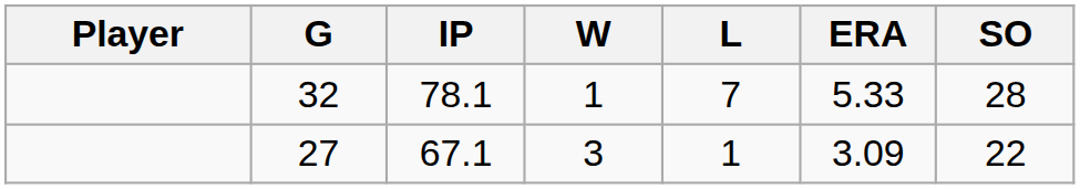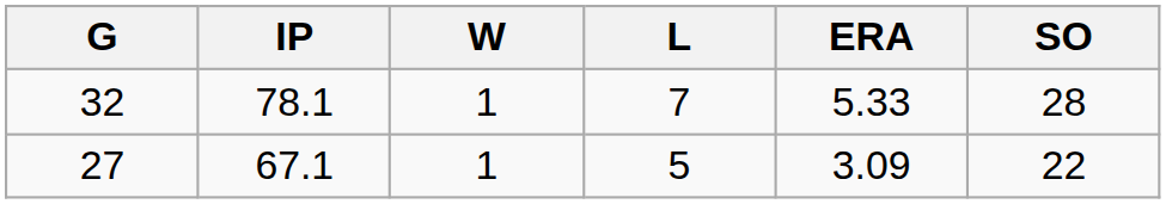 <table class="wikitable sortable">
 <tr>
-<th bgcolor="#DDDDFF" width="16%">Player</th>
 <th bgcolor="#DDDDFF" width="9%">G</th>
 <th bgcolor="#DDDDFF" width="9%">IP</th>
 <th bgcolor="#DDDDFF" width="9%">W</th>
 <th bgcolor="#DDDDFF" width="9%">L</th>
 <th bgcolor="#DDDDFF" width="9%">ERA</th>
 <th bgcolor="#DDDDFF" width="9%">SO</th>
 </tr>
 <tr align="center">
-<td></td>
 <td>32</td>
 <td>78.1</td>
 <td>1</td>
 <td>7</td>
 <td>5.33</td>
 <td>28</td>
 </tr>
 <tr align="center">
-<td></td>
 <td>27</td>
 <td>67.1</td>
-<td>3</td>
 <td>1</td>
+<td>5</td>
 <td>3.09</td>
 <td>22</td>
 </tr>
 </table>
